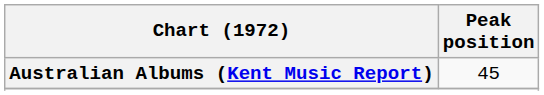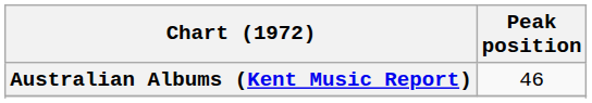 <table class="wikitable sortable plainrowheaders">
 <tr>
 <th>Chart (1972)</th>
 <th>Peak<br>position</th>
 </tr>
 <tr>
 <th scope="row">Australian Albums (<a href='#'>Kent Music Report</a>)</th>
-<td align="center">45</td>
+<td align="center">46</td>
 </tr>
 <tr>
 </tr>
 <tr>
 </tr>
 </table>
